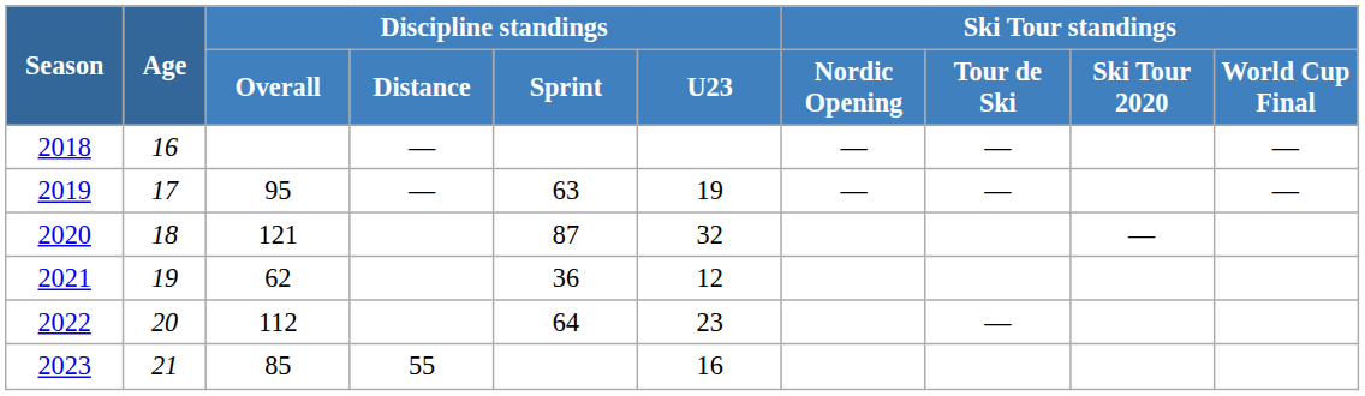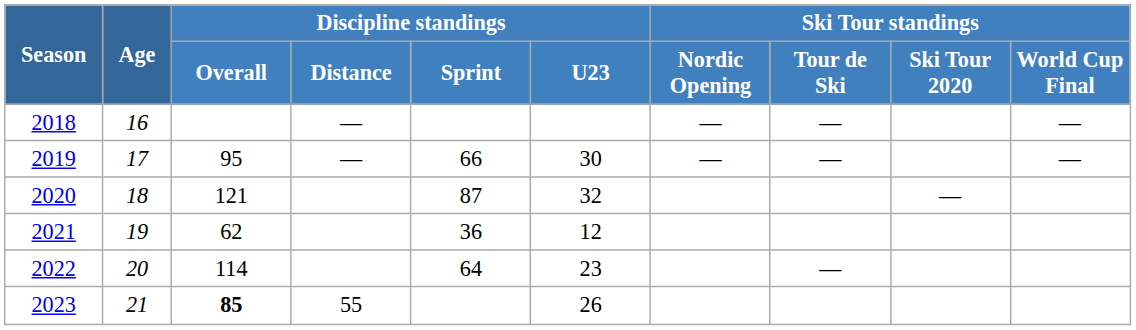 <table class="wikitable" style="font-size:95%; text-align:center; border:grey solid 1px; border-collapse:collapse; background:#ffffff;">
 <tr>
 <th style="background-color:#369; color:white; width:60px;" rowspan="2"> Season </th>
 <th style="background-color:#369; color:white; width:40px;" rowspan="2"> Age </th>
 <th style="background-color:#4180be; color:white;" colspan="4">Discipline standings</th>
 <th style="background-color:#4180be; color:white;" colspan="4">Ski Tour standings</th>
 </tr>
 <tr>
 <th style="background-color:#4180be; color:white; width:75px;">Overall</th>
 <th style="background-color:#4180be; color:white; width:75px;">Distance</th>
 <th style="background-color:#4180be; color:white; width:75px;">Sprint</th>
 <th style="background-color:#4180be; color:white; width:75px;">U23</th>
 <th style="background-color:#4180be; color:white; width:75px;">Nordic<br>Opening</th>
 <th style="background-color:#4180be; color:white; width:75px;">Tour de<br>Ski</th>
 <th style="background-color:#4180be; color:white; width:75px;">Ski Tour<br>2020</th>
 <th style="background-color:#4180be; color:white; width:75px;">World Cup<br>Final</th>
 </tr>
 <tr>
 <td><a href='#'>2018</a></td>
 <td><em>16</em></td>
 <td></td>
 <td>—</td>
 <td></td>
 <td></td>
 <td>—</td>
 <td>—</td>
 <td></td>
 <td>—</td>
 </tr>
 <tr>
 <td><a href='#'>2019</a></td>
 <td><em>17</em></td>
 <td>95</td>
 <td>—</td>
-<td>63</td>
-<td>19</td>
+<td>66</td>
+<td>30</td>
 <td>—</td>
 <td>—</td>
 <td></td>
 <td>—</td>
 </tr>
 <tr>
 <td><a href='#'>2020</a></td>
 <td><em>18</em></td>
 <td>121</td>
 <td></td>
 <td>87</td>
 <td>32</td>
 <td></td>
 <td></td>
 <td>—</td>
 <td></td>
 </tr>
 <tr>
 <td><a href='#'>2021</a></td>
 <td><em>19</em></td>
 <td>62</td>
 <td></td>
 <td>36</td>
 <td>12</td>
 <td></td>
 <td></td>
 <td></td>
 <td></td>
 </tr>
 <tr>
 <td><a href='#'>2022</a></td>
 <td><em>20</em></td>
-<td>112</td>
+<td>114</td>
 <td></td>
 <td>64</td>
 <td>23</td>
 <td></td>
 <td>—</td>
 <td></td>
 <td></td>
 </tr>
 <tr>
 <td><a href='#'>2023</a></td>
 <td><em>21</em></td>
-<td>85</td>
+<td><strong>85</strong></td>
 <td>55</td>
 <td></td>
-<td>16</td>
+<td>26</td>
 <td></td>
 <td></td>
 <td></td>
 <td></td>
 </tr>
 </table>
